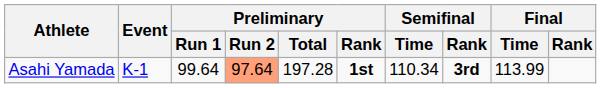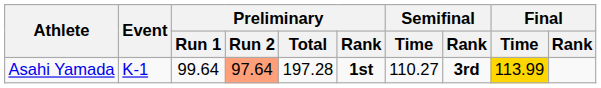 <table class=wikitable style="font-size:90%">
 <tr>
 <th rowspan=2>Athlete</th>
 <th rowspan=2>Event</th>
 <th colspan=4>Preliminary</th>
 <th colspan=2>Semifinal</th>
 <th colspan=2>Final</th>
 </tr>
 <tr>
 <th>Run 1</th>
 <th>Run 2</th>
 <th>Total</th>
 <th>Rank</th>
 <th>Time</th>
 <th>Rank</th>
 <th>Time</th>
 <th>Rank</th>
 </tr>
 <tr>
 <td><a href='#'>Asahi Yamada</a></td>
 <td><a href='#'>K-1</a></td>
 <td align=center>99.64</td>
 <td align=center style="background: lightsalmon;">97.64</td>
 <td align=center>197.28</td>
 <td align=center><strong>1st</strong></td>
-<td align=center>110.34</td>
+<td align=center>110.27</td>
 <td align=center><strong>3rd</strong></td>
-<td align=center>113.99</td>
+<td align=center style="background: gold;">113.99</td>
 <td align=center></td>
 </tr>
 </table>
